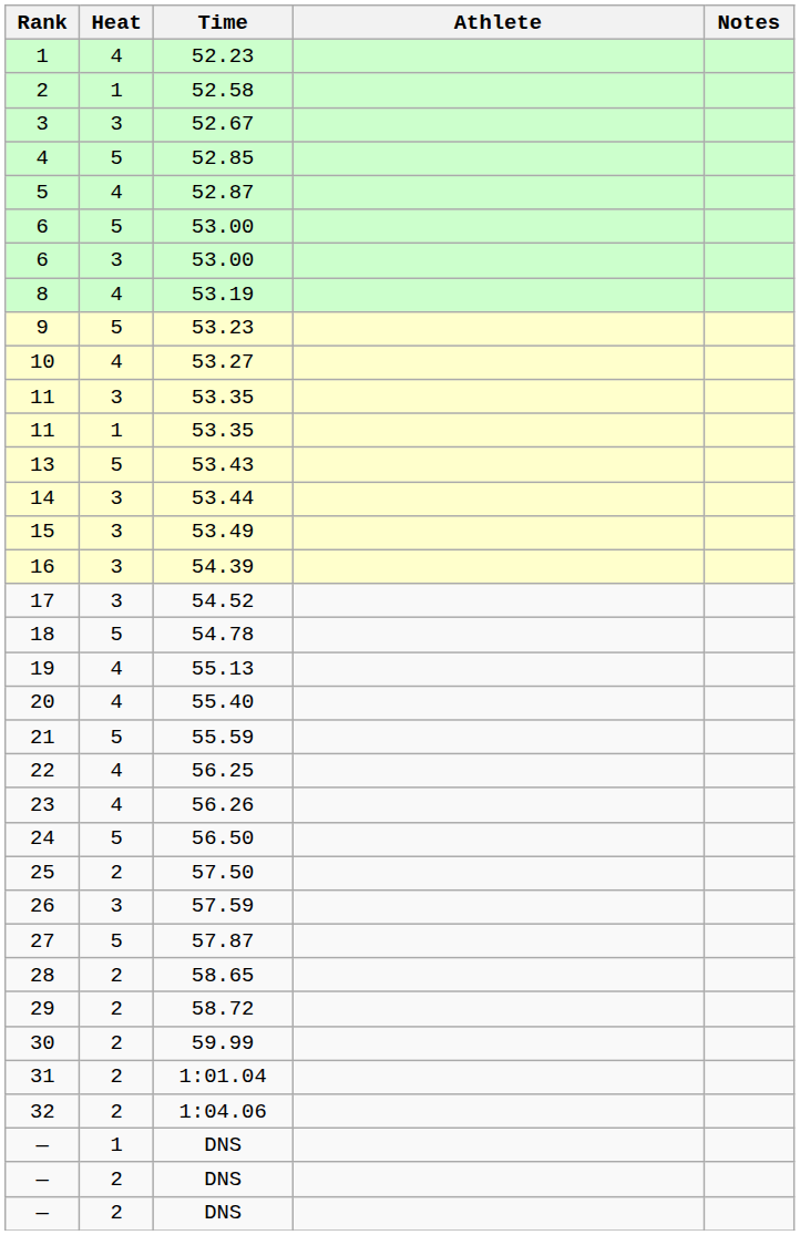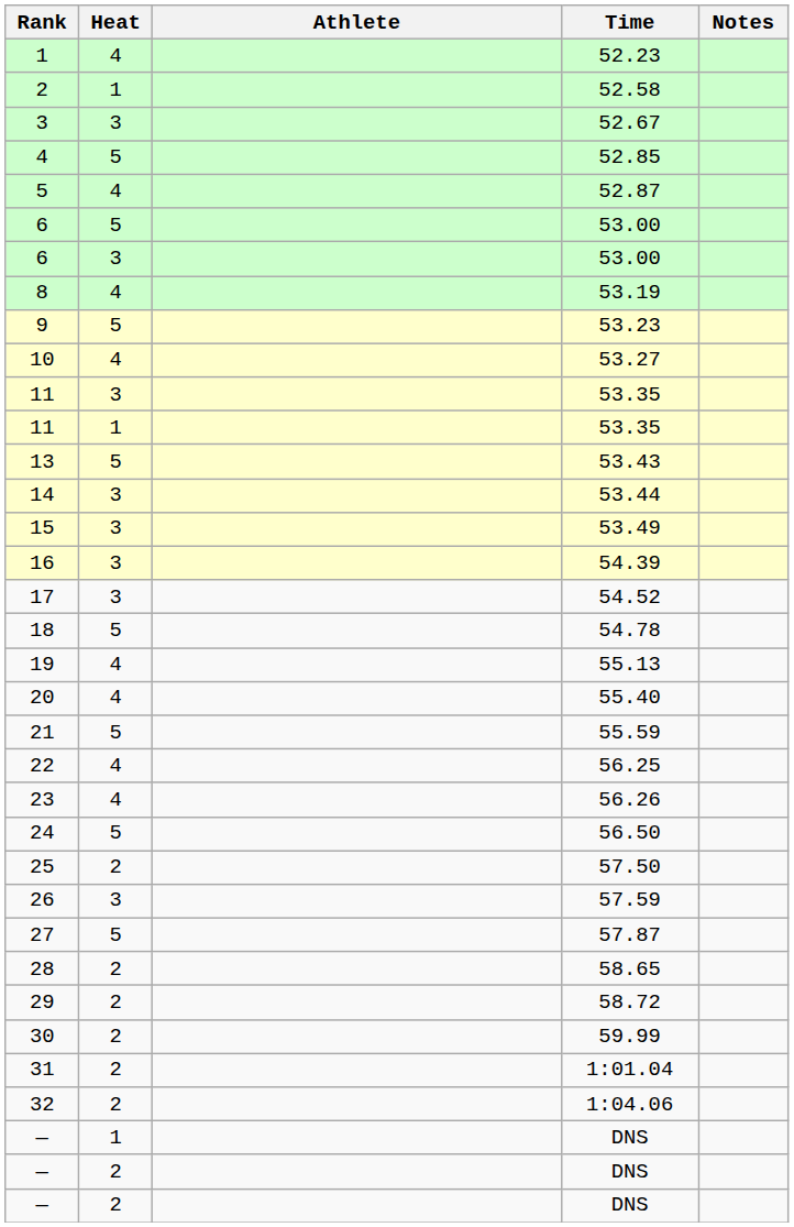 <table class="wikitable" style="text-align:center">
 <tr>
 <th width=40>Rank</th>
 <th width=40>Heat</th>
+<th width=250>Athlete</th>
 <th width=80>Time</th>
-<th width=250>Athlete</th>
 <th width=50>Notes</th>
 </tr>
 <tr bgcolor="ccffcc">
 <td>1</td>
 <td>4</td>
+<td align=left></td>
 <td>52.23</td>
-<td align=left></td>
 <td></td>
 </tr>
 <tr bgcolor="ccffcc">
 <td>2</td>
 <td>1</td>
+<td align=left></td>
 <td>52.58</td>
-<td align=left></td>
 <td></td>
 </tr>
 <tr bgcolor="ccffcc">
 <td>3</td>
 <td>3</td>
+<td align=left></td>
 <td>52.67</td>
-<td align=left></td>
 <td></td>
 </tr>
 <tr bgcolor="ccffcc">
 <td>4</td>
 <td>5</td>
+<td align=left></td>
 <td>52.85</td>
-<td align=left></td>
 <td></td>
 </tr>
 <tr bgcolor="ccffcc">
 <td>5</td>
 <td>4</td>
+<td align=left></td>
 <td>52.87</td>
-<td align=left></td>
 <td></td>
 </tr>
 <tr bgcolor="ccffcc">
 <td>6</td>
 <td>5</td>
+<td align=left></td>
 <td>53.00</td>
-<td align=left></td>
 <td></td>
 </tr>
 <tr bgcolor="ccffcc">
 <td>6</td>
 <td>3</td>
+<td align=left></td>
 <td>53.00</td>
-<td align=left></td>
 <td></td>
 </tr>
 <tr bgcolor="ccffcc">
 <td>8</td>
 <td>4</td>
+<td align=left></td>
 <td>53.19</td>
-<td align=left></td>
 <td></td>
 </tr>
 <tr bgcolor="ffffcc">
 <td>9</td>
 <td>5</td>
+<td align=left></td>
 <td>53.23</td>
-<td align=left></td>
 <td></td>
 </tr>
 <tr bgcolor="ffffcc">
 <td>10</td>
 <td>4</td>
+<td align=left></td>
 <td>53.27</td>
-<td align=left></td>
 <td></td>
 </tr>
 <tr bgcolor="ffffcc">
 <td>11</td>
 <td>3</td>
+<td align=left></td>
 <td>53.35</td>
-<td align=left></td>
 <td></td>
 </tr>
 <tr bgcolor="ffffcc">
 <td>11</td>
 <td>1</td>
+<td align=left></td>
 <td>53.35</td>
-<td align=left></td>
 <td></td>
 </tr>
 <tr bgcolor="ffffcc">
 <td>13</td>
 <td>5</td>
+<td align=left></td>
 <td>53.43</td>
-<td align=left></td>
 <td></td>
 </tr>
 <tr bgcolor="ffffcc">
 <td>14</td>
 <td>3</td>
+<td align=left></td>
 <td>53.44</td>
-<td align=left></td>
 <td></td>
 </tr>
 <tr bgcolor="ffffcc">
 <td>15</td>
 <td>3</td>
+<td align=left></td>
 <td>53.49</td>
-<td align=left></td>
 <td></td>
 </tr>
 <tr bgcolor="ffffcc">
 <td>16</td>
 <td>3</td>
+<td align=left></td>
 <td>54.39</td>
-<td align=left></td>
 <td></td>
 </tr>
 <tr>
 <td>17</td>
 <td>3</td>
+<td align=left></td>
 <td>54.52</td>
-<td align=left></td>
 <td></td>
 </tr>
 <tr>
 <td>18</td>
 <td>5</td>
+<td align=left></td>
 <td>54.78</td>
-<td align=left></td>
 <td></td>
 </tr>
 <tr>
 <td>19</td>
 <td>4</td>
+<td align=left></td>
 <td>55.13</td>
-<td align=left></td>
 <td></td>
 </tr>
 <tr>
 <td>20</td>
 <td>4</td>
+<td align=left></td>
 <td>55.40</td>
-<td align=left></td>
 <td></td>
 </tr>
 <tr>
 <td>21</td>
 <td>5</td>
+<td align=left></td>
 <td>55.59</td>
-<td align=left></td>
 <td></td>
 </tr>
 <tr>
 <td>22</td>
 <td>4</td>
+<td align=left></td>
 <td>56.25</td>
-<td align=left></td>
 <td></td>
 </tr>
 <tr>
 <td>23</td>
 <td>4</td>
+<td align=left></td>
 <td>56.26</td>
-<td align=left></td>
 <td></td>
 </tr>
 <tr>
 <td>24</td>
 <td>5</td>
+<td align=left></td>
 <td>56.50</td>
-<td align=left></td>
 <td></td>
 </tr>
 <tr>
 <td>25</td>
 <td>2</td>
+<td align=left></td>
 <td>57.50</td>
-<td align=left></td>
 <td></td>
 </tr>
 <tr>
 <td>26</td>
 <td>3</td>
+<td align=left></td>
 <td>57.59</td>
-<td align=left></td>
 <td></td>
 </tr>
 <tr>
 <td>27</td>
 <td>5</td>
+<td align=left></td>
 <td>57.87</td>
-<td align=left></td>
 <td></td>
 </tr>
 <tr>
 <td>28</td>
 <td>2</td>
+<td align=left></td>
 <td>58.65</td>
-<td align=left></td>
 <td></td>
 </tr>
 <tr>
 <td>29</td>
 <td>2</td>
+<td align=left></td>
 <td>58.72</td>
-<td align=left></td>
 <td></td>
 </tr>
 <tr>
 <td>30</td>
 <td>2</td>
+<td align=left></td>
 <td>59.99</td>
-<td align=left></td>
 <td></td>
 </tr>
 <tr>
 <td>31</td>
 <td>2</td>
+<td align=left></td>
 <td>1:01.04</td>
-<td align=left></td>
 <td></td>
 </tr>
 <tr>
 <td>32</td>
 <td>2</td>
+<td align=left></td>
 <td>1:04.06</td>
-<td align=left></td>
 <td></td>
 </tr>
 <tr>
 <td>—</td>
 <td>1</td>
+<td align=left></td>
 <td>DNS</td>
-<td align=left></td>
 <td></td>
 </tr>
 <tr>
 <td>—</td>
 <td>2</td>
+<td align=left></td>
 <td>DNS</td>
-<td align=left></td>
 <td></td>
 </tr>
 <tr>
 <td>—</td>
 <td>2</td>
+<td align=left></td>
 <td>DNS</td>
-<td align=left></td>
 <td></td>
 </tr>
 </table>
